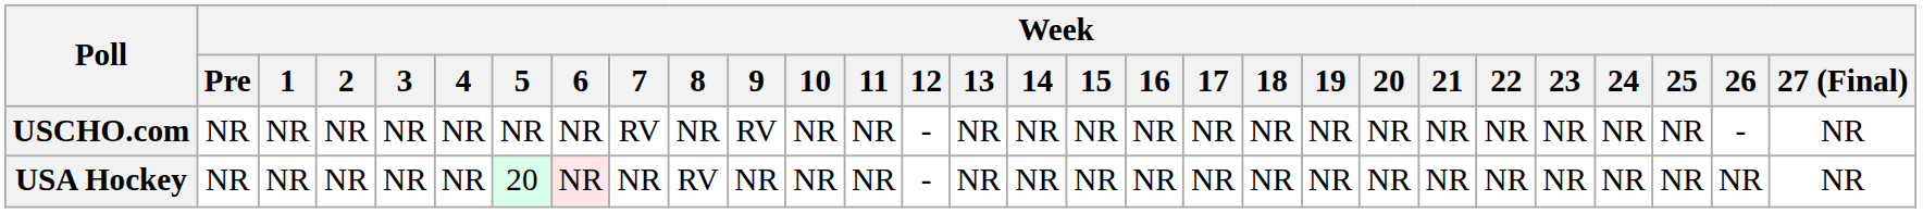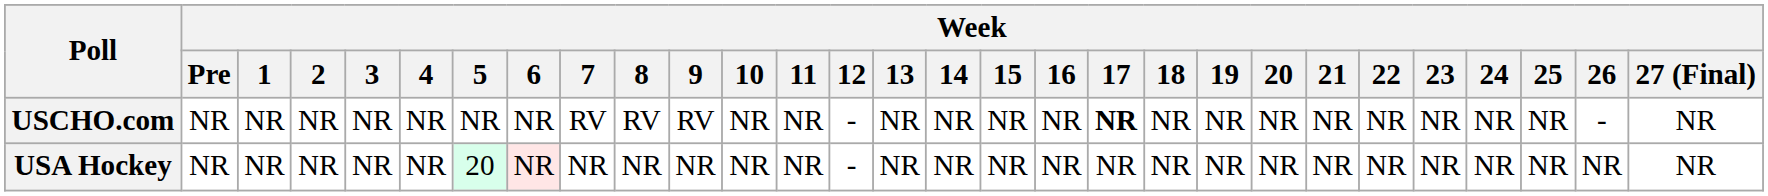 <table class="wikitable" style="white-space:nowrap;">
 <tr>
 <th scope="col" width="100" rowspan="2">Poll</th>
 <th colspan="28">Week</th>
 </tr>
 <tr>
 <th scope="col" width="30">Pre</th>
 <th scope="col" width="30">1</th>
 <th scope="col" width="30">2</th>
 <th scope="col" width="30">3</th>
 <th scope="col" width="30">4</th>
 <th scope="col" width="30">5</th>
 <th scope="col" width="30">6</th>
 <th scope="col" width="30">7</th>
 <th scope="col" width="30">8</th>
 <th scope="col" width="30">9</th>
 <th scope="col" width="30">10</th>
 <th scope="col" width="30">11</th>
 <th scope="col" width="30">12</th>
 <th scope="col" width="30">13</th>
 <th scope="col" width="30">14</th>
 <th scope="col" width="30">15</th>
 <th scope="col" width="30">16</th>
 <th scope="col" width="30">17</th>
 <th scope="col" width="30">18</th>
 <th scope="col" width="30">19</th>
 <th scope="col" width="30">20</th>
 <th scope="col" width="30">21</th>
 <th scope="col" width="30">22</th>
 <th scope="col" width="30">23</th>
 <th scope="col" width="30">24</th>
 <th scope="col" width="30">25</th>
 <th scope="col" width="30">26</th>
 <th scope="col" width="30">27 (Final)</th>
 </tr>
 <tr style="text-align:center;">
 <th>USCHO.com</th>
 <td bgcolor=FFFFFF>NR</td>
 <td bgcolor=FFFFFF>NR</td>
 <td bgcolor=FFFFFF>NR</td>
 <td bgcolor=FFFFFF>NR</td>
 <td bgcolor=FFFFFF>NR</td>
 <td bgcolor=FFFFFF>NR</td>
 <td bgcolor=FFFFFF>NR</td>
 <td bgcolor=FFFFFF>RV</td>
-<td bgcolor=FFFFFF>NR</td>
+<td bgcolor=FFFFFF>RV</td>
 <td bgcolor=FFFFFF>RV</td>
 <td bgcolor=FFFFFF>NR</td>
 <td bgcolor=FFFFFF>NR</td>
 <td bgcolor=FFFFFF>-</td>
 <td bgcolor=FFFFFF>NR</td>
 <td bgcolor=FFFFFF>NR</td>
 <td bgcolor=FFFFFF>NR</td>
 <td bgcolor=FFFFFF>NR</td>
-<td bgcolor=FFFFFF>NR</td>
+<td bgcolor=FFFFFF><strong>NR</strong></td>
 <td bgcolor=FFFFFF>NR</td>
 <td bgcolor=FFFFFF>NR</td>
 <td bgcolor=FFFFFF>NR</td>
 <td bgcolor=FFFFFF>NR</td>
 <td bgcolor=FFFFFF>NR</td>
 <td bgcolor=FFFFFF>NR</td>
 <td bgcolor=FFFFFF>NR</td>
 <td bgcolor=FFFFFF>NR</td>
 <td bgcolor=FFFFFF>-</td>
 <td bgcolor=FFFFFF>NR</td>
 </tr>
 <tr style="text-align:center;">
 <th>USA Hockey</th>
 <td bgcolor=FFFFFF>NR</td>
 <td bgcolor=FFFFFF>NR</td>
 <td bgcolor=FFFFFF>NR</td>
 <td bgcolor=FFFFFF>NR</td>
 <td bgcolor=FFFFFF>NR</td>
 <td bgcolor=D8FFEB>20</td>
 <td bgcolor=FFE6E6>NR</td>
 <td bgcolor=FFFFFF>NR</td>
-<td bgcolor=FFFFFF>RV</td>
+<td bgcolor=FFFFFF>NR</td>
 <td bgcolor=FFFFFF>NR</td>
 <td bgcolor=FFFFFF>NR</td>
 <td bgcolor=FFFFFF>NR</td>
 <td bgcolor=FFFFFF>-</td>
 <td bgcolor=FFFFFF>NR</td>
 <td bgcolor=FFFFFF>NR</td>
 <td bgcolor=FFFFFF>NR</td>
 <td bgcolor=FFFFFF>NR</td>
 <td bgcolor=FFFFFF>NR</td>
 <td bgcolor=FFFFFF>NR</td>
 <td bgcolor=FFFFFF>NR</td>
 <td bgcolor=FFFFFF>NR</td>
 <td bgcolor=FFFFFF>NR</td>
 <td bgcolor=FFFFFF>NR</td>
 <td bgcolor=FFFFFF>NR</td>
 <td bgcolor=FFFFFF>NR</td>
 <td bgcolor=FFFFFF>NR</td>
 <td bgcolor=FFFFFF>NR</td>
 <td bgcolor=FFFFFF>NR</td>
 </tr>
 </table>
